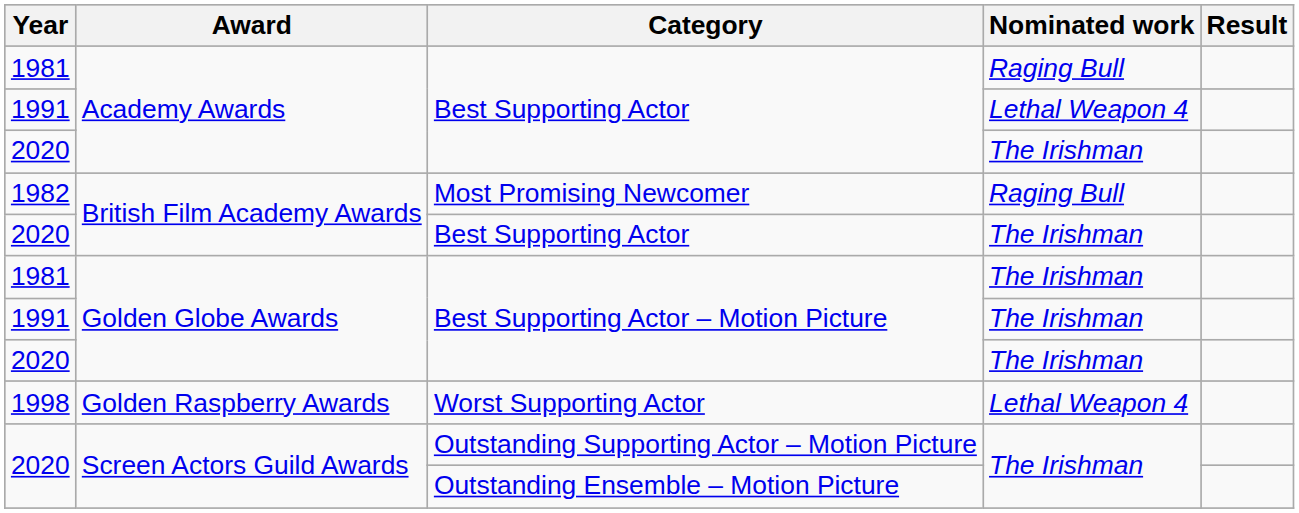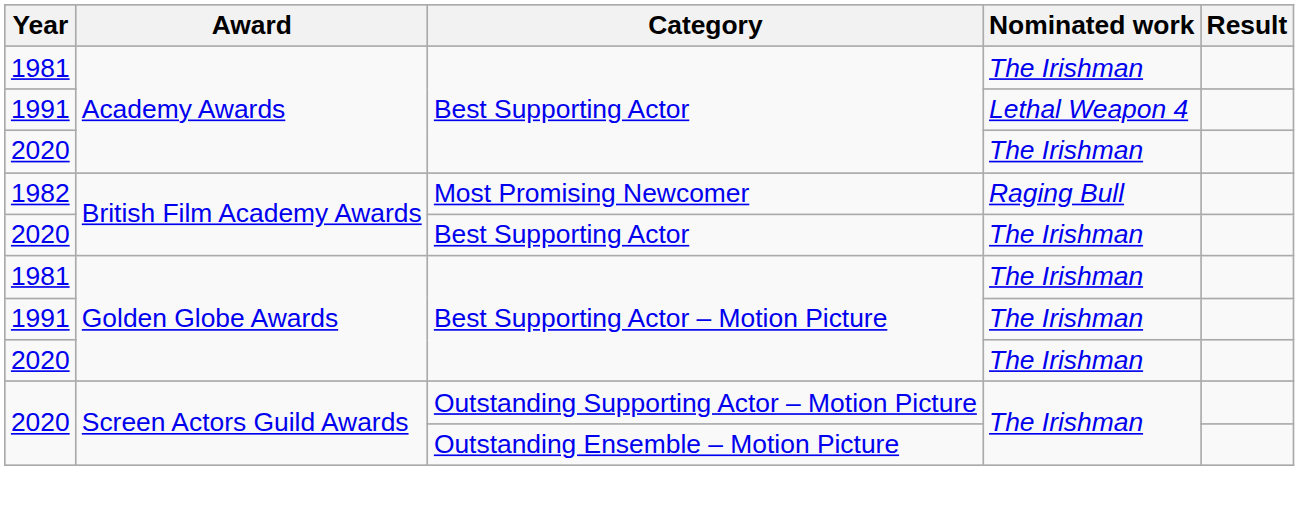 <table class="wikitable">
 <tr>
 <th>Year</th>
 <th>Award</th>
 <th>Category</th>
 <th>Nominated work</th>
 <th>Result</th>
 </tr>
 <tr>
 <td><a href='#'>1981</a></td>
 <td rowspan=3><a href='#'>Academy Awards</a></td>
 <td rowspan="3"><a href='#'>Best Supporting Actor</a></td>
-<td><em><a href='#'>Raging Bull</a></em></td>
+<td><em><a href='#'>The Irishman</a></em></td>
 <td></td>
 </tr>
 <tr>
 <td><a href='#'>1991</a></td>
 <td><em><a href='#'>Lethal Weapon 4</a></em></td>
 <td></td>
 </tr>
 <tr>
 <td><a href='#'>2020</a></td>
 <td><em><a href='#'>The Irishman</a></em></td>
 <td></td>
 </tr>
 <tr>
 <td><a href='#'>1982</a></td>
 <td rowspan=2><a href='#'>British Film Academy Awards</a></td>
 <td><a href='#'>Most Promising Newcomer</a></td>
 <td><em><a href='#'>Raging Bull</a></em></td>
 <td></td>
 </tr>
 <tr>
 <td><a href='#'>2020</a></td>
 <td><a href='#'>Best Supporting Actor</a></td>
 <td><em><a href='#'>The Irishman</a></em></td>
 <td></td>
 </tr>
 <tr>
 <td><a href='#'>1981</a></td>
 <td rowspan=3><a href='#'>Golden Globe Awards</a></td>
 <td rowspan="3"><a href='#'>Best Supporting Actor – Motion Picture</a></td>
 <td><em><a href='#'>The Irishman</a></em></td>
 <td></td>
 </tr>
 <tr>
 <td><a href='#'>1991</a></td>
 <td><em><a href='#'>The Irishman</a></em></td>
 <td></td>
 </tr>
 <tr>
 <td><a href='#'>2020</a></td>
 <td><em><a href='#'>The Irishman</a></em></td>
 <td></td>
 </tr>
 <tr>
-<td><a href='#'>1998</a></td>
-<td rowspan=1><a href='#'>Golden Raspberry Awards</a></td>
-<td rowspan="1"><a href='#'>Worst Supporting Actor</a></td>
-<td><em><a href='#'>Lethal Weapon 4</a></em></td>
-<td></td>
-</tr>
-<tr>
 <td rowspan="2"><a href='#'>2020</a></td>
 <td rowspan=2><a href='#'>Screen Actors Guild Awards</a></td>
 <td><a href='#'>Outstanding Supporting Actor – Motion Picture</a></td>
 <td rowspan="2"><em><a href='#'>The Irishman</a></em></td>
 <td></td>
 </tr>
 <tr>
 <td><a href='#'>Outstanding Ensemble – Motion Picture</a></td>
 <td></td>
 </tr>
 </table>
